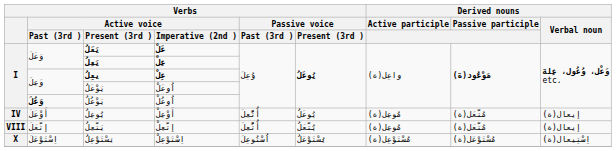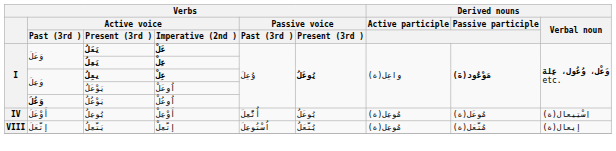 <table class="wikitable">
 <tr>
 <th colspan="6">Verbs</th>
 <th colspan="3">Derived nouns</th>
 </tr>
 <tr>
 <th rowspan="2"></th>
 <th colspan="3">Active voice</th>
 <th colspan="2">Passive voice</th>
 <th colspan="1">Active participle</th>
 <th colspan="1">Passive participle</th>
 <th colspan="1" rowspan="2">Verbal noun</th>
 </tr>
 <tr>
 <th>Past (3rd  )</th>
 <th>Present (3rd  )</th>
 <th>Imperative (2nd  )</th>
 <th>Past (3rd  )</th>
 <th>Present (3rd  )</th>
 <th colspan="2">  </th>
 </tr>
 <tr>
 <th rowspan=5>I</th>
 <td rowspan=2>وَعَلَ<br></td>
 <td><strong>يَعَلُ<br></strong></td>
 <td><strong>عَلْ<br></strong></td>
 <td rowspan=5>وُعِلَ<br></td>
 <td rowspan=5><strong>يُوعَلُ<br></strong></td>
 <td rowspan=5>واعِل(ة)<br></td>
 <td rowspan=5><strong>مَوْعُود(ة)<br></strong></td>
 <td rowspan=5><strong>وَعْل، وُعُول، عِلة<br></strong> etc.</td>
 </tr>
 <tr>
 <td><strong>يَعِلُ<br></strong></td>
 <td><strong>عِلْ<br></strong></td>
 </tr>
 <tr>
 <td rowspan="2">وَعِلَ<br></td>
 <td><strong>يعِلُ<br></strong></td>
 <td><strong>عِلْ<br></strong></td>
 </tr>
 <tr>
 <td>يَوْعَلُ<br></td>
 <td>اُوعَلْ<br></td>
 </tr>
 <tr>
 <td><strong>وَعُلَ<br></strong></td>
 <td>يَوْعُلُ<br></td>
 <td>اُوعُلْ<br></td>
 </tr>
 <tr>
 <th>IV</th>
 <td>أَوْعَلَ<br></td>
 <td>يُوعِلُ<br></td>
 <td>أَوْعِلْ<br></td>
 <td>أُتُّعِلَ<br></td>
 <td>يُوعَلُ<br></td>
 <td>مُوعِل(ة)<br></td>
-<td>مُتَّعَل(ة)<br></td>
-<td>إيعال(ة)<br></td>
+<td>مُوعَل(ة)<br></td>
+<td>اِسْتِيعال(ة)<br></td>
 </tr>
 <tr>
 <th>VIII</th>
 <td>إتَّعَلَ<br></td>
 <td>يَتَّعِلُ<br></td>
 <td>إتَّعِلْ<br></td>
-<td>أُتُّعِلَ<br></td>
+<td>اُسْتُوعِلَ<br></td>
 <td>يُتَّعَلُ<br></td>
 <td>مُوعِل(ة)<br></td>
 <td>مُتَّعَل(ة)<br></td>
 <td>إيعال(ة)<br></td>
 </tr>
 <tr>
-<th>X</th>
-<td>اِسْتَوْعَلَ<br></td>
-<td>يَسْتَوْعِلُ<br></td>
-<td>اِسْتَوْعِلْ<br></td>
-<td>اُسْتُوعِلَ<br></td>
-<td>يُسْتَوْعَلُ<br></td>
-<td>مُسْتَوْعِل(ة)<br></td>
-<td>مُسْتَوْعَل(ة)<br></td>
-<td>اِسْتِيعال(ة)<br></td>
-</tr>
-<tr>
 </tr>
 </table>
